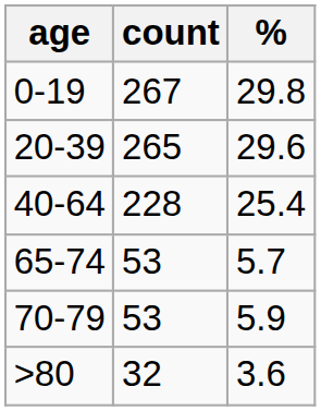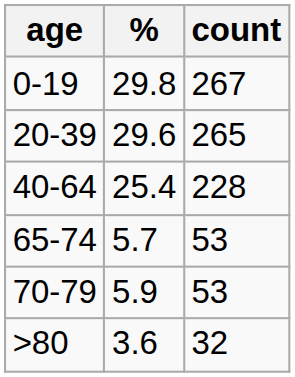 <table class="wikitable">
 <tr>
 <th>age</th>
+<th>%</th>
 <th>count</th>
-<th>%</th>
 </tr>
 <tr>
 <td>0-19</td>
+<td>29.8</td>
 <td>267</td>
-<td>29.8</td>
 </tr>
 <tr>
 <td>20-39</td>
+<td>29.6</td>
 <td>265</td>
-<td>29.6</td>
 </tr>
 <tr>
 <td>40-64</td>
+<td>25.4</td>
 <td>228</td>
-<td>25.4</td>
 </tr>
 <tr>
 <td>65-74</td>
+<td>5.7</td>
 <td>53</td>
-<td>5.7</td>
 </tr>
 <tr>
 <td>70-79</td>
+<td>5.9</td>
 <td>53</td>
-<td>5.9</td>
 </tr>
 <tr>
 <td>>80</td>
+<td>3.6</td>
 <td>32</td>
-<td>3.6</td>
 </tr>
 </table>
